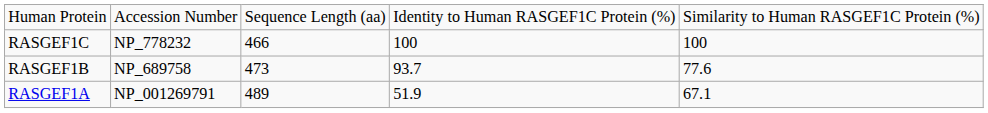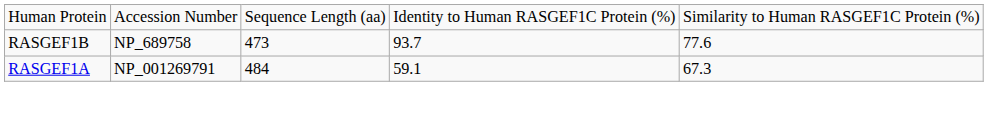 <table class="wikitable">
 <tr>
 <td>Human Protein</td>
 <td>Accession Number</td>
 <td>Sequence Length (aa)</td>
 <td>Identity to Human RASGEF1C Protein (%)</td>
 <td>Similarity to Human RASGEF1C Protein (%)</td>
-</tr>
-<tr>
-<td>RASGEF1C</td>
-<td>NP_778232</td>
-<td>466</td>
-<td>100</td>
-<td>100</td>
 </tr>
 <tr>
 <td>RASGEF1B</td>
 <td>NP_689758</td>
 <td>473</td>
 <td>93.7</td>
 <td>77.6</td>
 </tr>
 <tr>
 <td><a href='#'>RASGEF1A</a></td>
 <td>NP_001269791</td>
-<td>489</td>
-<td>51.9</td>
-<td>67.1</td>
+<td>484</td>
+<td>59.1</td>
+<td>67.3</td>
 </tr>
 </table>
